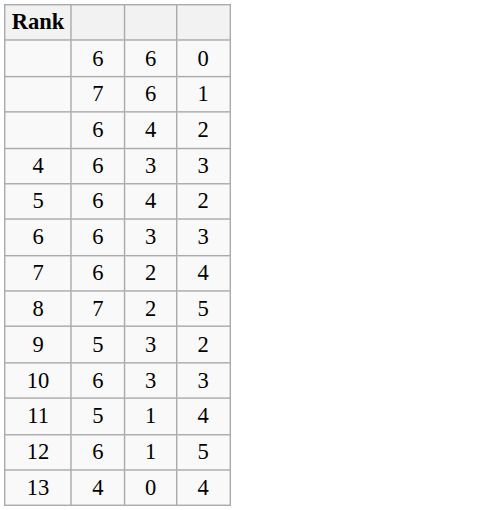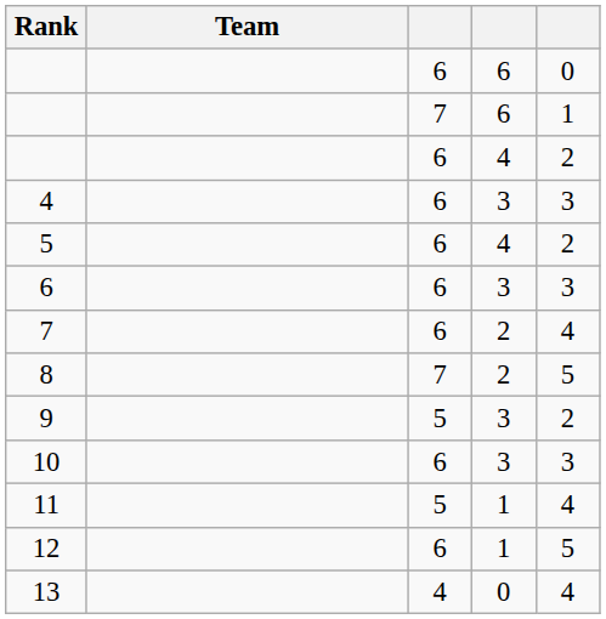 <table class="wikitable" style="text-align: center;">
 <tr>
 <th width=40>Rank</th>
+<th width=180>Team</th>
 <th width=30></th>
 <th width=30></th>
 <th width=30></th>
 </tr>
 <tr>
 <td></td>
+<td align=left></td>
 <td>6</td>
 <td>6</td>
 <td>0</td>
 </tr>
 <tr>
 <td></td>
+<td align=left></td>
 <td>7</td>
 <td>6</td>
 <td>1</td>
 </tr>
 <tr>
 <td></td>
+<td align=left></td>
 <td>6</td>
 <td>4</td>
 <td>2</td>
 </tr>
 <tr>
 <td>4</td>
+<td align=left></td>
 <td>6</td>
 <td>3</td>
 <td>3</td>
 </tr>
 <tr>
 <td>5</td>
+<td align=left></td>
 <td>6</td>
 <td>4</td>
 <td>2</td>
 </tr>
 <tr>
 <td>6</td>
+<td align=left></td>
 <td>6</td>
 <td>3</td>
 <td>3</td>
 </tr>
 <tr>
 <td>7</td>
+<td align=left></td>
 <td>6</td>
 <td>2</td>
 <td>4</td>
 </tr>
 <tr>
 <td>8</td>
+<td align=left></td>
 <td>7</td>
 <td>2</td>
 <td>5</td>
 </tr>
 <tr>
 <td>9</td>
+<td align=left></td>
 <td>5</td>
 <td>3</td>
 <td>2</td>
 </tr>
 <tr>
 <td>10</td>
+<td align=left></td>
 <td>6</td>
 <td>3</td>
 <td>3</td>
 </tr>
 <tr>
 <td>11</td>
+<td align=left></td>
 <td>5</td>
 <td>1</td>
 <td>4</td>
 </tr>
 <tr>
 <td>12</td>
+<td align=left></td>
 <td>6</td>
 <td>1</td>
 <td>5</td>
 </tr>
 <tr>
 <td>13</td>
+<td align=left></td>
 <td>4</td>
 <td>0</td>
 <td>4</td>
 </tr>
 </table>
